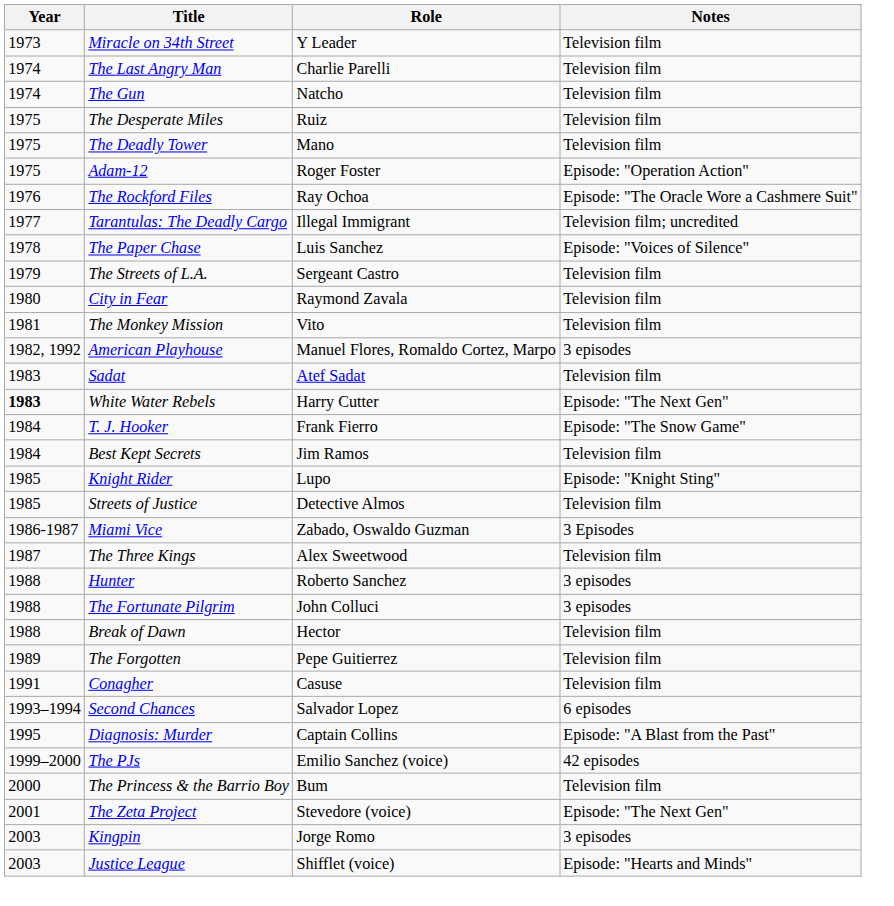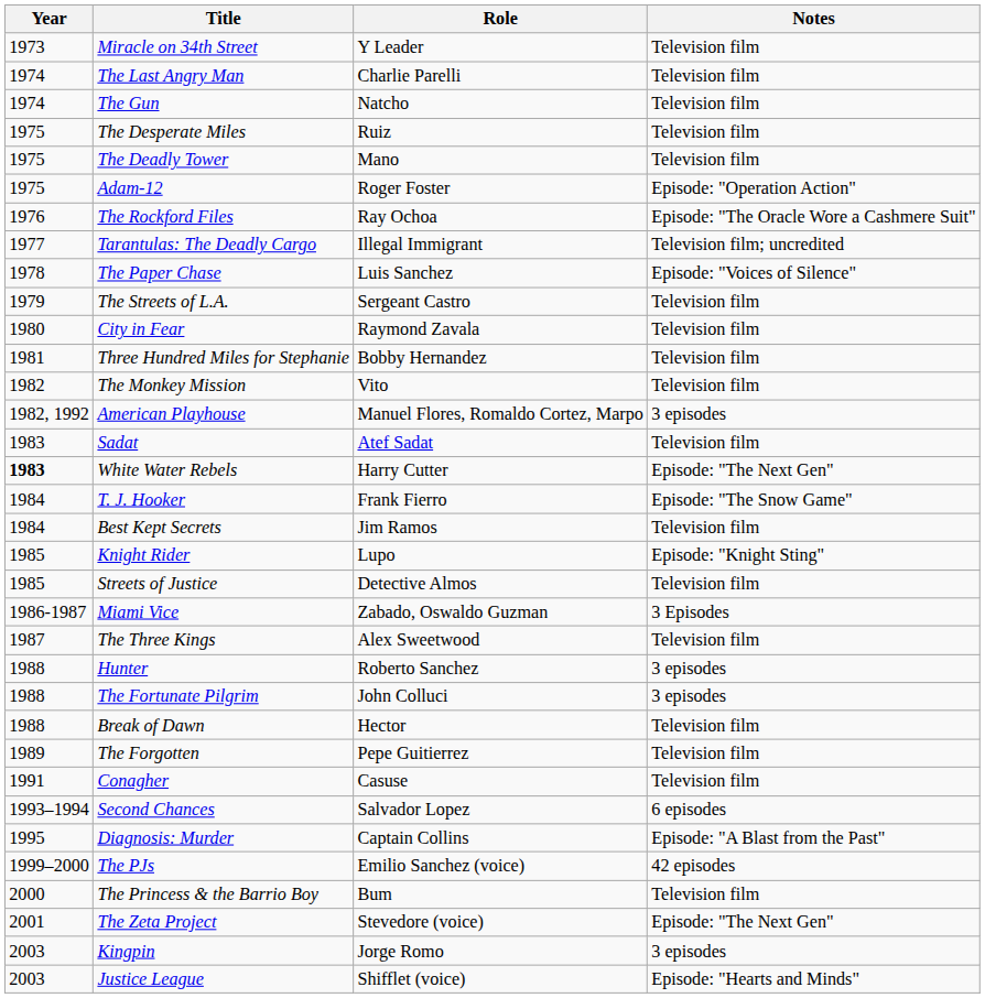 <table class="wikitable sortable">
 <tr>
 <th>Year</th>
 <th>Title</th>
 <th>Role</th>
 <th>Notes</th>
 </tr>
 <tr>
 <td>1973</td>
 <td><em><a href='#'>Miracle on 34th Street</a></em></td>
 <td>Y Leader</td>
 <td>Television film</td>
 </tr>
 <tr>
 <td>1974</td>
 <td><em><a href='#'>The Last Angry Man</a></em></td>
 <td>Charlie Parelli</td>
 <td>Television film</td>
 </tr>
 <tr>
 <td>1974</td>
 <td><em><a href='#'>The Gun</a></em></td>
 <td>Natcho</td>
 <td>Television film</td>
 </tr>
 <tr>
 <td>1975</td>
 <td><em>The Desperate Miles</em></td>
 <td>Ruiz</td>
 <td>Television film</td>
 </tr>
 <tr>
 <td>1975</td>
 <td><em><a href='#'>The Deadly Tower</a></em></td>
 <td>Mano</td>
 <td>Television film</td>
 </tr>
 <tr>
 <td>1975</td>
 <td><em><a href='#'>Adam-12</a></em></td>
 <td>Roger Foster</td>
 <td>Episode: "Operation Action"</td>
 </tr>
 <tr>
 <td>1976</td>
 <td><em><a href='#'>The Rockford Files</a></em></td>
 <td>Ray Ochoa</td>
 <td>Episode: "The Oracle Wore a Cashmere Suit"</td>
 </tr>
 <tr>
 <td>1977</td>
 <td><em><a href='#'>Tarantulas: The Deadly Cargo</a></em></td>
 <td>Illegal Immigrant</td>
 <td>Television film; uncredited</td>
 </tr>
 <tr>
 <td>1978</td>
 <td><em><a href='#'>The Paper Chase</a></em></td>
 <td>Luis Sanchez</td>
 <td>Episode: "Voices of Silence"</td>
 </tr>
 <tr>
 <td>1979</td>
 <td><em>The Streets of L.A.</em></td>
 <td>Sergeant Castro</td>
 <td>Television film</td>
 </tr>
 <tr>
 <td>1980</td>
 <td><em><a href='#'>City in Fear</a></em></td>
 <td>Raymond Zavala</td>
 <td>Television film</td>
 </tr>
 <tr>
 <td>1981</td>
+<td><em>Three Hundred Miles for Stephanie</em></td>
+<td>Bobby Hernandez</td>
+<td>Television film</td>
+</tr>
+<tr>
+<td>1982</td>
 <td><em>The Monkey Mission</em></td>
 <td>Vito</td>
 <td>Television film</td>
 </tr>
 <tr>
 <td>1982, 1992</td>
 <td><em><a href='#'>American Playhouse</a></em></td>
 <td>Manuel Flores, Romaldo Cortez, Marpo</td>
 <td>3 episodes</td>
 </tr>
 <tr>
 <td>1983</td>
 <td><em><a href='#'>Sadat</a></em></td>
 <td><a href='#'>Atef Sadat</a></td>
 <td>Television film</td>
 </tr>
 <tr>
 <td><strong>1983</strong></td>
 <td><em>White Water Rebels</em></td>
 <td>Harry Cutter</td>
 <td>Episode: "The Next Gen"</td>
 </tr>
 <tr>
 <td>1984</td>
 <td><em><a href='#'>T. J. Hooker</a></em></td>
 <td>Frank Fierro</td>
 <td>Episode: "The Snow Game"</td>
 </tr>
 <tr>
 <td>1984</td>
 <td><em>Best Kept Secrets</em></td>
 <td>Jim Ramos</td>
 <td>Television film</td>
 </tr>
 <tr>
 <td>1985</td>
 <td><em><a href='#'>Knight Rider</a></em></td>
 <td>Lupo</td>
 <td>Episode: "Knight Sting"</td>
 </tr>
 <tr>
 <td>1985</td>
 <td><em>Streets of Justice</em></td>
 <td>Detective Almos</td>
 <td>Television film</td>
 </tr>
 <tr>
 <td>1986-1987</td>
 <td><em><a href='#'>Miami Vice</a></em></td>
 <td>Zabado, Oswaldo Guzman</td>
 <td>3 Episodes</td>
 </tr>
 <tr>
 <td>1987</td>
 <td><em>The Three Kings</em></td>
 <td>Alex Sweetwood</td>
 <td>Television film</td>
 </tr>
 <tr>
 <td>1988</td>
 <td><em><a href='#'>Hunter</a></em></td>
 <td>Roberto Sanchez</td>
 <td>3 episodes</td>
 </tr>
 <tr>
 <td>1988</td>
 <td><em><a href='#'>The Fortunate Pilgrim</a></em></td>
 <td>John Colluci</td>
 <td>3 episodes</td>
 </tr>
 <tr>
 <td>1988</td>
 <td><em>Break of Dawn</em></td>
 <td>Hector</td>
 <td>Television film</td>
 </tr>
 <tr>
 <td>1989</td>
 <td><em>The Forgotten</em></td>
 <td>Pepe Guitierrez</td>
 <td>Television film</td>
 </tr>
 <tr>
 <td>1991</td>
 <td><em><a href='#'>Conagher</a></em></td>
 <td>Casuse</td>
 <td>Television film</td>
 </tr>
 <tr>
 <td>1993–1994</td>
 <td><em><a href='#'>Second Chances</a></em></td>
 <td>Salvador Lopez</td>
 <td>6 episodes</td>
 </tr>
 <tr>
 <td>1995</td>
 <td><em><a href='#'>Diagnosis: Murder</a></em></td>
 <td>Captain Collins</td>
 <td>Episode: "A Blast from the Past"</td>
 </tr>
 <tr>
 <td>1999–2000</td>
 <td><em><a href='#'>The PJs</a></em></td>
 <td>Emilio Sanchez (voice)</td>
 <td>42 episodes</td>
 </tr>
 <tr>
 <td>2000</td>
 <td><em>The Princess & the Barrio Boy</em></td>
 <td>Bum</td>
 <td>Television film</td>
 </tr>
 <tr>
 <td>2001</td>
 <td><em><a href='#'>The Zeta Project</a></em></td>
 <td>Stevedore (voice)</td>
 <td>Episode: "The Next Gen"</td>
 </tr>
 <tr>
 <td>2003</td>
 <td><em><a href='#'>Kingpin</a></em></td>
 <td>Jorge Romo</td>
 <td>3 episodes</td>
 </tr>
 <tr>
 <td>2003</td>
 <td><em><a href='#'>Justice League</a></em></td>
 <td>Shifflet (voice)</td>
 <td>Episode: "Hearts and Minds"</td>
 </tr>
 </table>
